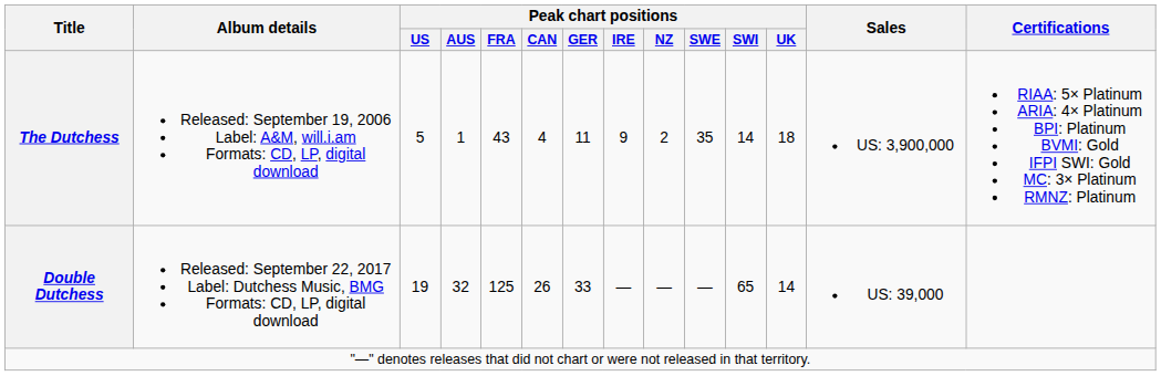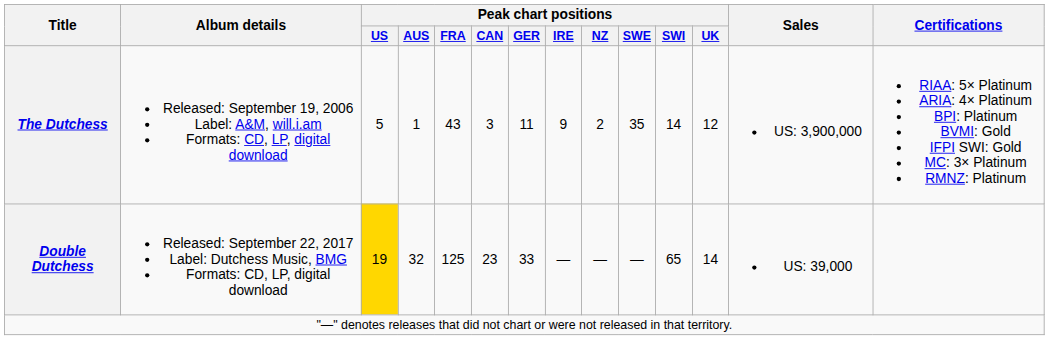 <table class="wikitable plainrowheaders" style="text-align:center;">
 <tr>
 <th scope="col" rowspan="2" style="width:8em;">Title</th>
 <th scope="col" rowspan="2" style="width:17em;">Album details</th>
 <th scope="col" colspan="10">Peak chart positions</th>
 <th scope="col" rowspan="2" style="width:10em;">Sales</th>
 <th scope="col" rowspan="2" style="width:12em;"><a href='#'>Certifications</a></th>
 </tr>
 <tr>
 <th scope="col" style="width:2.5em; font-size:90%;"><a href='#'>US</a><br></th>
 <th scope="col" style="width:2.5em;font-size:90%;"><a href='#'>AUS</a><br></th>
 <th scope="col" style="width:2.5em;font-size:90%;"><a href='#'>FRA</a><br></th>
 <th scope="col" style="width:2.5em;font-size:90%;"><a href='#'>CAN</a><br></th>
 <th scope="col" style="width:2.5em;font-size:90%;"><a href='#'>GER</a><br></th>
 <th scope="col" style="width:2.5em;font-size:90%;"><a href='#'>IRE</a><br></th>
 <th scope="col" style="width:2.5em;font-size:90%;"><a href='#'>NZ</a><br></th>
 <th scope="col" style="width:2.5em; font-size:90%;"><a href='#'>SWE</a><br></th>
 <th scope="col" style="width:2.5em;font-size:90%;"><a href='#'>SWI</a><br></th>
 <th scope="col" style="width:2.5em;font-size:90%;"><a href='#'>UK</a><br></th>
 </tr>
 <tr>
 <th scope="row"><em><a href='#'>The Dutchess</a></em></th>
 <td><br><ul><li>Released: September 19, 2006</li><li>Label: <a href='#'>A&M</a>, <a href='#'>will.i.am</a></li><li>Formats: <a href='#'>CD</a>, <a href='#'>LP</a>, <a href='#'>digital download</a></li></ul></td>
 <td>5</td>
 <td>1</td>
 <td>43</td>
-<td>4</td>
+<td>3</td>
 <td>11</td>
 <td>9</td>
 <td>2</td>
 <td>35</td>
 <td>14</td>
-<td>18</td>
+<td>12</td>
 <td><br><ul><li>US: 3,900,000</li></ul></td>
 <td><br><ul><li><a href='#'>RIAA</a>: 5× Platinum</li><li><a href='#'>ARIA</a>: 4× Platinum</li><li><a href='#'>BPI</a>: Platinum</li><li><a href='#'>BVMI</a>: Gold</li><li><a href='#'>IFPI</a> SWI: Gold</li><li><a href='#'>MC</a>: 3× Platinum</li><li><a href='#'>RMNZ</a>: Platinum</li></ul></td>
 </tr>
 <tr>
 <th scope="row"><em><a href='#'>Double Dutchess</a></em></th>
 <td><br><ul><li>Released: September 22, 2017</li><li>Label: Dutchess Music, <a href='#'>BMG</a></li><li>Formats: CD, LP, digital download</li></ul></td>
-<td>19</td>
+<td style="background: gold;">19</td>
 <td>32</td>
 <td>125</td>
-<td>26</td>
+<td>23</td>
 <td>33</td>
 <td>—</td>
 <td>—</td>
 <td>—</td>
 <td>65</td>
 <td>14</td>
 <td><br><ul><li>US: 39,000</li></ul></td>
 <td></td>
 </tr>
 <tr>
 <td align="center" colspan="15" style="font-size:90%">"—" denotes releases that did not chart or were not released in that territory.</td>
 </tr>
 </table>
